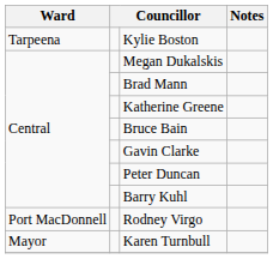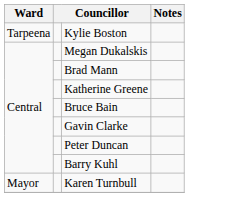 <table class="wikitable">
 <tr>
 <th>Ward</th>
 <th colspan="2">Councillor</th>
 <th>Notes</th>
 </tr>
 <tr>
 <td rowspan="1">Tarpeena </td>
 <td> </td>
 <td>Kylie Boston</td>
 <td></td>
 </tr>
 <tr>
 <td rowspan="7">Central </td>
 <td> </td>
 <td>Megan Dukalskis</td>
 <td></td>
 </tr>
 <tr>
 <td> </td>
 <td>Brad Mann</td>
 <td></td>
 </tr>
 <tr>
 <td> </td>
 <td>Katherine Greene</td>
 <td></td>
 </tr>
 <tr>
 <td> </td>
 <td>Bruce Bain</td>
 <td></td>
 </tr>
 <tr>
 <td> </td>
 <td>Gavin Clarke</td>
 <td></td>
 </tr>
 <tr>
 <td> </td>
 <td>Peter Duncan</td>
 <td></td>
 </tr>
 <tr>
 <td> </td>
 <td>Barry Kuhl</td>
 <td></td>
 </tr>
 <tr>
-<td rowspan="1">Port MacDonnell </td>
-<td> </td>
-<td>Rodney Virgo</td>
-<td></td>
-</tr>
-<tr>
 <td rowspan="1">Mayor </td>
 <td> </td>
 <td>Karen Turnbull</td>
 <td></td>
 </tr>
 <tr>
 </tr>
 </table>
